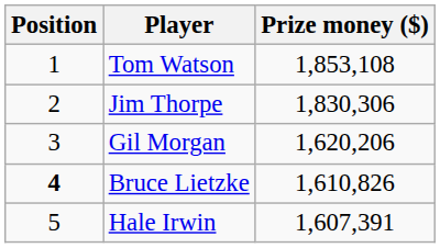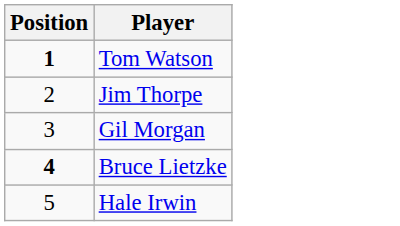 <table class="wikitable">
 <tr>
 <th>Position</th>
 <th>Player</th>
-<th>Prize money ($)</th>
 </tr>
 <tr>
-<td align=center>1</td>
+<td align=center><strong>1</strong></td>
 <td> <a href='#'>Tom Watson</a></td>
-<td align=center>1,853,108</td>
 </tr>
 <tr>
 <td align=center>2</td>
 <td> <a href='#'>Jim Thorpe</a></td>
-<td align=center>1,830,306</td>
 </tr>
 <tr>
 <td align=center>3</td>
 <td> <a href='#'>Gil Morgan</a></td>
-<td align=center>1,620,206</td>
 </tr>
 <tr>
 <td align=center><strong>4</strong></td>
 <td> <a href='#'>Bruce Lietzke</a></td>
-<td align=center>1,610,826</td>
 </tr>
 <tr>
 <td align=center>5</td>
 <td> <a href='#'>Hale Irwin</a></td>
-<td align=center>1,607,391</td>
 </tr>
 </table>
